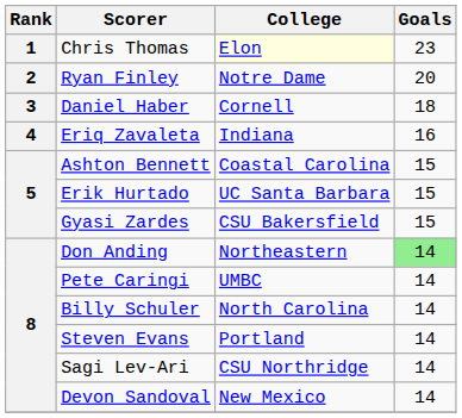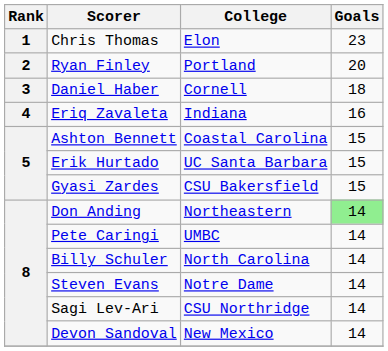 <table class="wikitable">
 <tr>
 <th>Rank</th>
 <th>Scorer</th>
 <th>College</th>
 <th>Goals</th>
 </tr>
 <tr>
 <th>1</th>
 <td> Chris Thomas</td>
-<td style="background: lightyellow;"><a href='#'>Elon</a></td>
+<td><a href='#'>Elon</a></td>
 <td style="text-align:center;">23</td>
 </tr>
 <tr>
 <th>2</th>
 <td> <a href='#'>Ryan Finley</a></td>
-<td><a href='#'>Notre Dame</a></td>
+<td><a href='#'>Portland</a></td>
 <td style="text-align:center;">20</td>
 </tr>
 <tr>
 <th>3</th>
 <td> <a href='#'>Daniel Haber</a></td>
 <td><a href='#'>Cornell</a></td>
 <td style="text-align:center;">18</td>
 </tr>
 <tr>
 <th>4</th>
 <td> <a href='#'>Eriq Zavaleta</a></td>
 <td><a href='#'>Indiana</a></td>
 <td style="text-align:center;">16</td>
 </tr>
 <tr>
 <th rowspan="3">5</th>
 <td> <a href='#'>Ashton Bennett</a></td>
 <td><a href='#'>Coastal Carolina</a></td>
 <td style="text-align:center;">15</td>
 </tr>
 <tr>
 <td> <a href='#'>Erik Hurtado</a></td>
 <td><a href='#'>UC Santa Barbara</a></td>
 <td style="text-align:center;">15</td>
 </tr>
 <tr>
 <td> <a href='#'>Gyasi Zardes</a></td>
 <td><a href='#'>CSU Bakersfield</a></td>
 <td style="text-align:center;">15</td>
 </tr>
 <tr>
 <th rowspan="6">8</th>
 <td> <a href='#'>Don Anding</a></td>
 <td><a href='#'>Northeastern</a></td>
 <td style="background: lightgreen; text-align:center;">14</td>
 </tr>
 <tr>
 <td> <a href='#'>Pete Caringi</a></td>
 <td><a href='#'>UMBC</a></td>
 <td style="text-align:center;">14</td>
 </tr>
 <tr>
 <td> <a href='#'>Billy Schuler</a></td>
 <td><a href='#'>North Carolina</a></td>
 <td style="text-align:center;">14</td>
 </tr>
 <tr>
 <td> <a href='#'>Steven Evans</a></td>
-<td><a href='#'>Portland</a></td>
+<td><a href='#'>Notre Dame</a></td>
 <td style="text-align:center;">14</td>
 </tr>
 <tr>
 <td> Sagi Lev-Ari</td>
 <td><a href='#'>CSU Northridge</a></td>
 <td style="text-align:center;">14</td>
 </tr>
 <tr>
 <td> <a href='#'>Devon Sandoval</a></td>
 <td><a href='#'>New Mexico</a></td>
 <td style="text-align:center;">14</td>
 </tr>
 <tr>
 </tr>
 </table>
